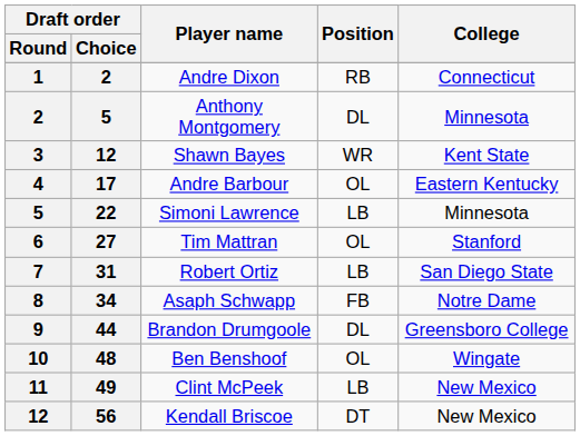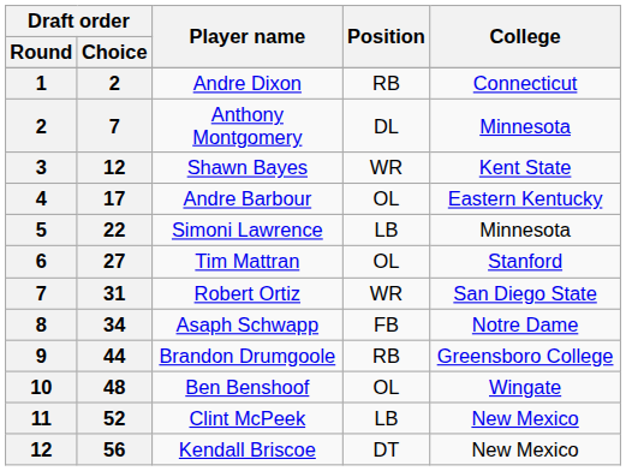 <table class="wikitable" style="font-size: 95%;">
 <tr>
 <th width="100" colspan="2">Draft order</th>
 <th width="140" rowspan="2">Player name</th>
 <th width="60" rowspan="2">Position</th>
 <th width="140" rowspan="2">College</th>
 </tr>
 <tr>
 <th>Round</th>
 <th>Choice</th>
 </tr>
 <tr>
 </tr>
 <tr align="center">
 <th>1</th>
 <th>2</th>
 <td><a href='#'>Andre Dixon</a></td>
 <td>RB</td>
 <td><a href='#'>Connecticut</a></td>
 </tr>
 <tr align="center">
 <th>2</th>
-<th>5</th>
+<th>7</th>
 <td><a href='#'>Anthony Montgomery</a></td>
 <td>DL</td>
 <td><a href='#'>Minnesota</a></td>
 </tr>
 <tr align="center">
 <th>3</th>
 <th>12</th>
 <td><a href='#'>Shawn Bayes</a></td>
 <td>WR</td>
 <td><a href='#'>Kent State</a></td>
 </tr>
 <tr align="center">
 <th>4</th>
 <th>17</th>
 <td><a href='#'>Andre Barbour</a></td>
 <td>OL</td>
 <td><a href='#'>Eastern Kentucky</a></td>
 </tr>
 <tr align="center">
 <th>5</th>
 <th>22</th>
 <td><a href='#'>Simoni Lawrence</a></td>
 <td>LB</td>
 <td>Minnesota</td>
 </tr>
 <tr align="center">
 <th>6</th>
 <th>27</th>
 <td><a href='#'>Tim Mattran</a></td>
 <td>OL</td>
 <td><a href='#'>Stanford</a></td>
 </tr>
 <tr align="center">
 <th>7</th>
 <th>31</th>
 <td><a href='#'>Robert Ortiz</a></td>
-<td>LB</td>
+<td>WR</td>
 <td><a href='#'>San Diego State</a></td>
 </tr>
 <tr align="center">
 <th>8</th>
 <th>34</th>
 <td><a href='#'>Asaph Schwapp</a></td>
 <td>FB</td>
 <td><a href='#'>Notre Dame</a></td>
 </tr>
 <tr align="center">
 <th>9</th>
 <th>44</th>
 <td><a href='#'>Brandon Drumgoole</a></td>
-<td>DL</td>
+<td>RB</td>
 <td><a href='#'>Greensboro College</a></td>
 </tr>
 <tr align="center">
 <th>10</th>
 <th>48</th>
 <td><a href='#'>Ben Benshoof</a></td>
 <td>OL</td>
 <td><a href='#'>Wingate</a></td>
 </tr>
 <tr align="center">
 <th>11</th>
-<th>49</th>
+<th>52</th>
 <td><a href='#'>Clint McPeek</a></td>
 <td>LB</td>
 <td><a href='#'>New Mexico</a></td>
 </tr>
 <tr align="center">
 <th>12</th>
 <th>56</th>
 <td><a href='#'>Kendall Briscoe</a></td>
 <td>DT</td>
 <td>New Mexico</td>
 </tr>
 </table>
